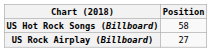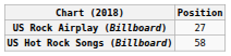 <table class="wikitable plainrowheaders" style="text-align:center">
 <tr>
 <th scope="col">Chart (2018)</th>
 <th scope="col">Position</th>
 </tr>
 <tr>
+<th scope="row">US Rock Airplay (<em>Billboard</em>)</th>
+<td>27</td>
+</tr>
+<tr>
 <th scope="row">US Hot Rock Songs (<em>Billboard</em>)</th>
 <td>58</td>
 </tr>
-<tr>
-<th scope="row">US Rock Airplay (<em>Billboard</em>)</th>
-<td>27</td>
-</tr>
 </table>
